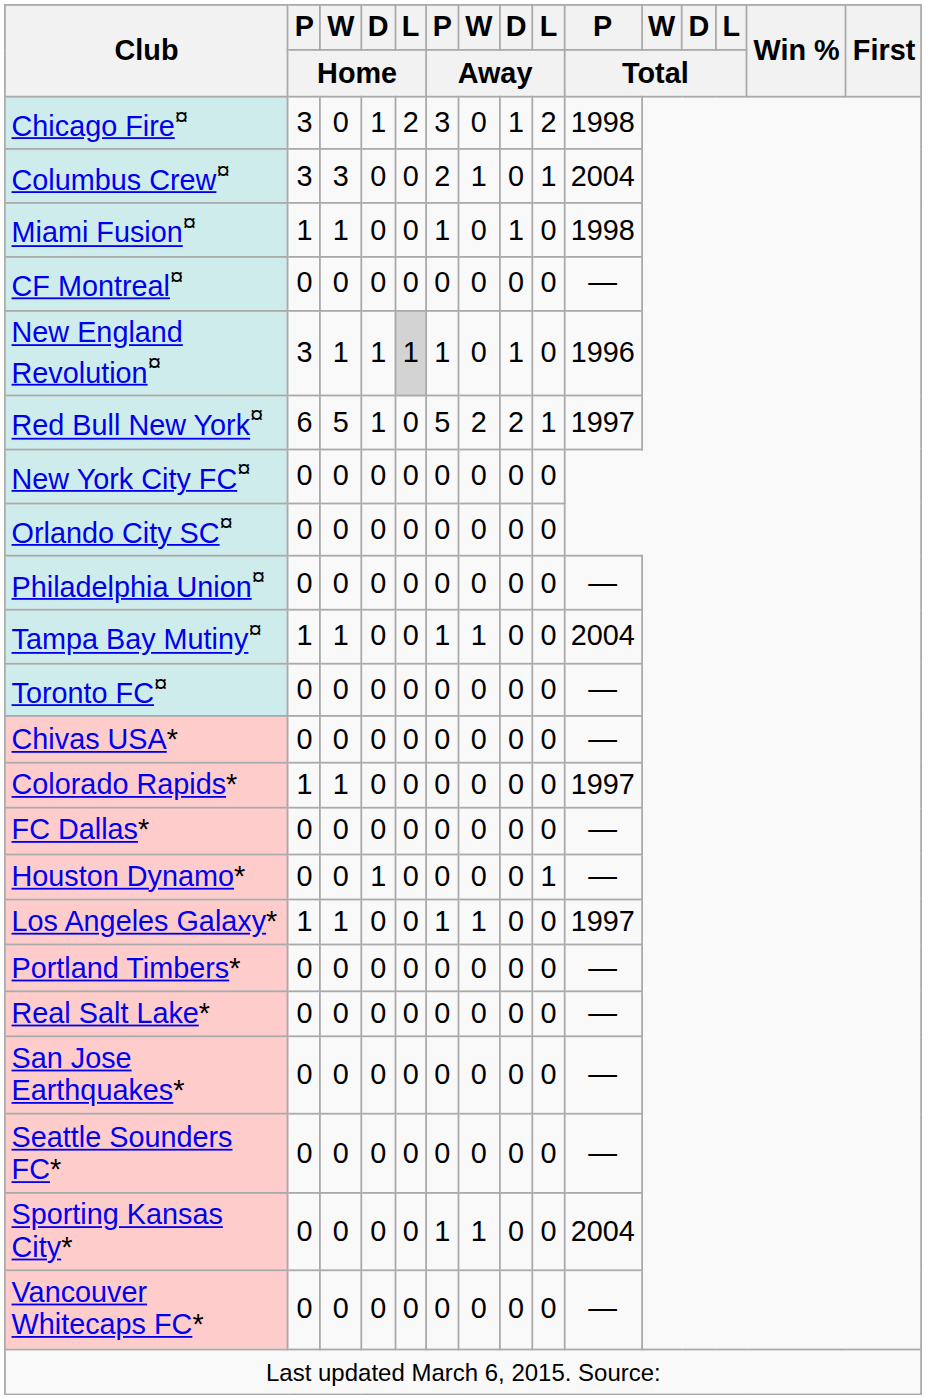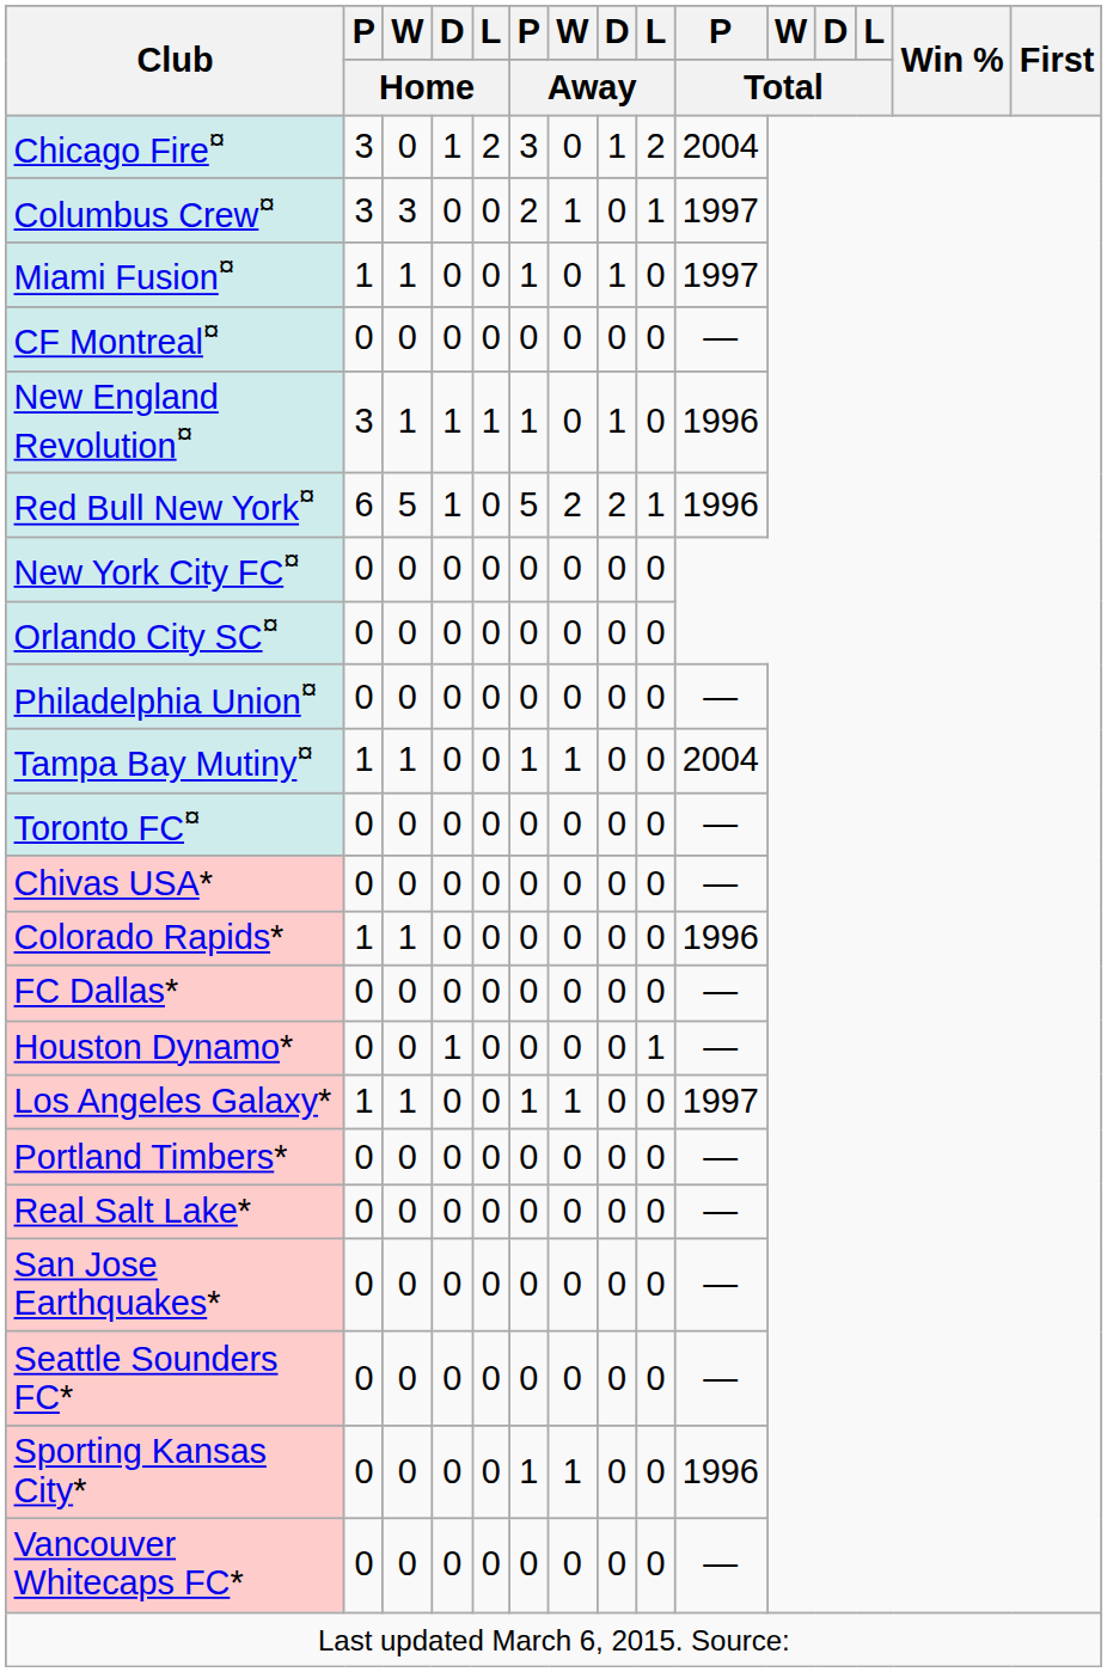 <table class="wikitable sortable" style="text-align:center;">
 <tr>
 <th style="width:150px;" rowspan="2">Club</th>
 <th>P</th>
 <th>W</th>
 <th>D</th>
 <th>L</th>
 <th>P</th>
 <th>W</th>
 <th>D</th>
 <th>L</th>
 <th>P</th>
 <th>W</th>
 <th>D</th>
 <th>L</th>
 <th rowspan="2">Win %</th>
 <th rowspan="2">First</th>
 </tr>
 <tr class="unsortable">
 <th colspan="4">Home</th>
 <th colspan="4">Away</th>
 <th colspan="4">Total</th>
 </tr>
 <tr>
 <td style="background:#cfecec; text-align:left;"><a href='#'>Chicago Fire</a><sup>¤</sup></td>
 <td>3</td>
 <td>0</td>
 <td>1</td>
 <td>2</td>
 <td>3</td>
 <td>0</td>
 <td>1</td>
 <td>2<br></td>
-<td>1998</td>
+<td>2004</td>
 </tr>
 <tr>
 <td style="background:#cfecec; text-align:left;"><a href='#'>Columbus Crew</a><sup>¤</sup></td>
 <td>3</td>
 <td>3</td>
 <td>0</td>
 <td>0</td>
 <td>2</td>
 <td>1</td>
 <td>0</td>
 <td>1<br></td>
-<td>2004</td>
+<td>1997</td>
 </tr>
 <tr>
 <td style="background:#cfecec; text-align:left;"><a href='#'>Miami Fusion</a><sup>¤</sup></td>
 <td>1</td>
 <td>1</td>
 <td>0</td>
 <td>0</td>
 <td>1</td>
 <td>0</td>
 <td>1</td>
 <td>0<br></td>
-<td>1998</td>
+<td>1997</td>
 </tr>
 <tr>
 <td style="background:#cfecec; text-align:left;"><a href='#'>CF Montreal</a><sup>¤</sup></td>
 <td>0</td>
 <td>0</td>
 <td>0</td>
 <td>0</td>
 <td>0</td>
 <td>0</td>
 <td>0</td>
 <td>0<br></td>
 <td>—</td>
 </tr>
 <tr>
 <td style="background:#cfecec; text-align:left;"><a href='#'>New England Revolution</a><sup>¤</sup></td>
 <td>3</td>
 <td>1</td>
 <td>1</td>
-<td style="background: lightgrey;">1</td>
+<td>1</td>
 <td>1</td>
 <td>0</td>
 <td>1</td>
 <td>0<br></td>
 <td>1996</td>
 </tr>
 <tr>
 <td style="background:#cfecec; text-align:left;"><a href='#'>Red Bull New York</a><sup>¤</sup></td>
 <td>6</td>
 <td>5</td>
 <td>1</td>
 <td>0</td>
 <td>5</td>
 <td>2</td>
 <td>2</td>
 <td>1<br></td>
-<td>1997</td>
+<td>1996</td>
 </tr>
 <tr>
 <td style="background:#cfecec; text-align:left;"><a href='#'>New York City FC</a><sup>¤</sup></td>
 <td>0</td>
 <td>0</td>
 <td>0</td>
 <td>0</td>
 <td>0</td>
 <td>0</td>
 <td>0</td>
 <td>0<br></td>
 </tr>
 <tr>
 <td style="background:#cfecec; text-align:left;"><a href='#'>Orlando City SC</a><sup>¤</sup></td>
 <td>0</td>
 <td>0</td>
 <td>0</td>
 <td>0</td>
 <td>0</td>
 <td>0</td>
 <td>0</td>
 <td>0<br></td>
 </tr>
 <tr>
 <td style="background:#cfecec; text-align:left;"><a href='#'>Philadelphia Union</a><sup>¤</sup></td>
 <td>0</td>
 <td>0</td>
 <td>0</td>
 <td>0</td>
 <td>0</td>
 <td>0</td>
 <td>0</td>
 <td>0<br></td>
 <td>—</td>
 </tr>
 <tr>
 <td style="background:#cfecec; text-align:left;"><a href='#'>Tampa Bay Mutiny</a><sup>¤</sup></td>
 <td>1</td>
 <td>1</td>
 <td>0</td>
 <td>0</td>
 <td>1</td>
 <td>1</td>
 <td>0</td>
 <td>0<br></td>
 <td>2004</td>
 </tr>
 <tr>
 <td style="background:#cfecec; text-align:left;"><a href='#'>Toronto FC</a><sup>¤</sup></td>
 <td>0</td>
 <td>0</td>
 <td>0</td>
 <td>0</td>
 <td>0</td>
 <td>0</td>
 <td>0</td>
 <td>0<br></td>
 <td>—</td>
 </tr>
 <tr>
 <td style="background:#fcc; text-align:left;"><a href='#'>Chivas USA</a>*</td>
 <td>0</td>
 <td>0</td>
 <td>0</td>
 <td>0</td>
 <td>0</td>
 <td>0</td>
 <td>0</td>
 <td>0<br></td>
 <td>—</td>
 </tr>
 <tr>
 <td style="background:#fcc; text-align:left;"><a href='#'>Colorado Rapids</a>*</td>
 <td>1</td>
 <td>1</td>
 <td>0</td>
 <td>0</td>
 <td>0</td>
 <td>0</td>
 <td>0</td>
 <td>0<br></td>
-<td>1997</td>
+<td>1996</td>
 </tr>
 <tr>
 <td style="background:#fcc; text-align:left;"><a href='#'>FC Dallas</a>*</td>
 <td>0</td>
 <td>0</td>
 <td>0</td>
 <td>0</td>
 <td>0</td>
 <td>0</td>
 <td>0</td>
 <td>0<br></td>
 <td>—</td>
 </tr>
 <tr>
 <td style="background:#fcc; text-align:left;"><a href='#'>Houston Dynamo</a>*</td>
 <td>0</td>
 <td>0</td>
 <td>1</td>
 <td>0</td>
 <td>0</td>
 <td>0</td>
 <td>0</td>
 <td>1<br></td>
 <td>—</td>
 </tr>
 <tr>
 <td style="background:#fcc; text-align:left;"><a href='#'>Los Angeles Galaxy</a>*</td>
 <td>1</td>
 <td>1</td>
 <td>0</td>
 <td>0</td>
 <td>1</td>
 <td>1</td>
 <td>0</td>
 <td>0<br></td>
 <td>1997</td>
 </tr>
 <tr>
 <td style="background:#fcc; text-align:left;"><a href='#'>Portland Timbers</a>*</td>
 <td>0</td>
 <td>0</td>
 <td>0</td>
 <td>0</td>
 <td>0</td>
 <td>0</td>
 <td>0</td>
 <td>0<br></td>
 <td>—</td>
 </tr>
 <tr>
 <td style="background:#fcc; text-align:left;"><a href='#'>Real Salt Lake</a>*</td>
 <td>0</td>
 <td>0</td>
 <td>0</td>
 <td>0</td>
 <td>0</td>
 <td>0</td>
 <td>0</td>
 <td>0<br></td>
 <td>—</td>
 </tr>
 <tr>
 <td style="background:#fcc; text-align:left;"><a href='#'>San Jose Earthquakes</a>*</td>
 <td>0</td>
 <td>0</td>
 <td>0</td>
 <td>0</td>
 <td>0</td>
 <td>0</td>
 <td>0</td>
 <td>0<br></td>
 <td>—</td>
 </tr>
 <tr>
 <td style="background:#fcc; text-align:left;"><a href='#'>Seattle Sounders FC</a>*</td>
 <td>0</td>
 <td>0</td>
 <td>0</td>
 <td>0</td>
 <td>0</td>
 <td>0</td>
 <td>0</td>
 <td>0<br></td>
 <td>—</td>
 </tr>
 <tr>
 <td style="background:#fcc; text-align:left;"><a href='#'>Sporting Kansas City</a>*</td>
 <td>0</td>
 <td>0</td>
 <td>0</td>
 <td>0</td>
 <td>1</td>
 <td>1</td>
 <td>0</td>
 <td>0<br></td>
-<td>2004</td>
+<td>1996</td>
 </tr>
 <tr>
 <td style="background:#fcc; text-align:left;"><a href='#'>Vancouver Whitecaps FC</a>*</td>
 <td>0</td>
 <td>0</td>
 <td>0</td>
 <td>0</td>
 <td>0</td>
 <td>0</td>
 <td>0</td>
 <td>0<br></td>
 <td>—</td>
 </tr>
 <tr>
 <td class="unsortable" colspan="16"><small>Last updated March 6, 2015. Source: </small></td>
 </tr>
 </table>
